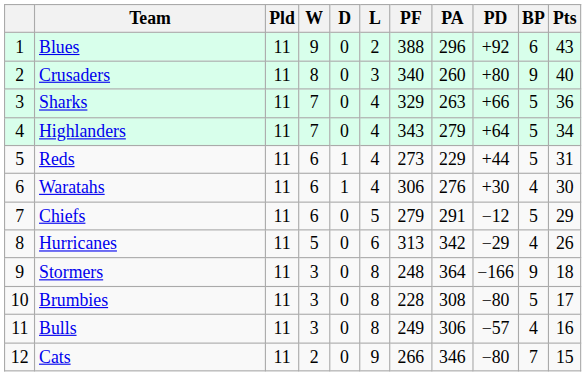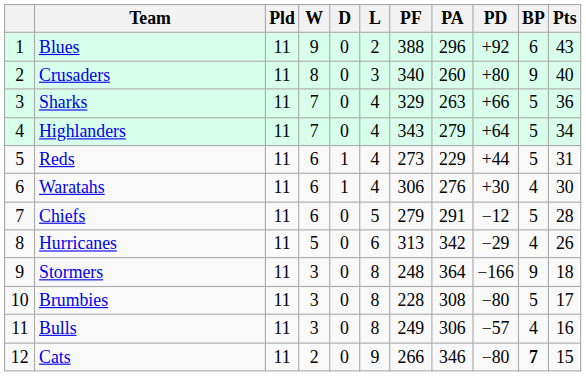 <table class="wikitable sortable" style="text-align:center">
 <tr>
 <th width="20"></th>
 <th width="200">Team</th>
 <th width="20">Pld</th>
 <th width="20">W</th>
 <th width="20">D</th>
 <th width="20">L</th>
 <th width="30">PF</th>
 <th width="30">PA</th>
 <th width="30">PD</th>
 <th width="20">BP</th>
 <th width="20">Pts</th>
 </tr>
 <tr bgcolor=#d8ffeb>
 <td>1</td>
 <td align=left> <a href='#'>Blues</a></td>
 <td>11</td>
 <td>9</td>
 <td>0</td>
 <td>2</td>
 <td>388</td>
 <td>296</td>
 <td>+92</td>
 <td>6</td>
 <td>43</td>
 </tr>
 <tr bgcolor=#d8ffeb>
 <td>2</td>
 <td align=left> <a href='#'>Crusaders</a></td>
 <td>11</td>
 <td>8</td>
 <td>0</td>
 <td>3</td>
 <td>340</td>
 <td>260</td>
 <td>+80</td>
 <td>9</td>
 <td>40</td>
 </tr>
 <tr bgcolor=#d8ffeb>
 <td>3</td>
 <td align=left> <a href='#'>Sharks</a></td>
 <td>11</td>
 <td>7</td>
 <td>0</td>
 <td>4</td>
 <td>329</td>
 <td>263</td>
 <td>+66</td>
 <td>5</td>
 <td>36</td>
 </tr>
 <tr bgcolor=#d8ffeb>
 <td>4</td>
 <td align=left> <a href='#'>Highlanders</a></td>
 <td>11</td>
 <td>7</td>
 <td>0</td>
 <td>4</td>
 <td>343</td>
 <td>279</td>
 <td>+64</td>
 <td>5</td>
 <td>34</td>
 </tr>
 <tr>
 <td>5</td>
 <td align=left> <a href='#'>Reds</a></td>
 <td>11</td>
 <td>6</td>
 <td>1</td>
 <td>4</td>
 <td>273</td>
 <td>229</td>
 <td>+44</td>
 <td>5</td>
 <td>31</td>
 </tr>
 <tr>
 <td>6</td>
 <td align=left> <a href='#'>Waratahs</a></td>
 <td>11</td>
 <td>6</td>
 <td>1</td>
 <td>4</td>
 <td>306</td>
 <td>276</td>
 <td>+30</td>
 <td>4</td>
 <td>30</td>
 </tr>
 <tr>
 <td>7</td>
 <td align=left> <a href='#'>Chiefs</a></td>
 <td>11</td>
 <td>6</td>
 <td>0</td>
 <td>5</td>
 <td>279</td>
 <td>291</td>
 <td>−12</td>
 <td>5</td>
-<td>29</td>
+<td>28</td>
 </tr>
 <tr>
 <td>8</td>
 <td align=left> <a href='#'>Hurricanes</a></td>
 <td>11</td>
 <td>5</td>
 <td>0</td>
 <td>6</td>
 <td>313</td>
 <td>342</td>
 <td>−29</td>
 <td>4</td>
 <td>26</td>
 </tr>
 <tr>
 <td>9</td>
 <td align=left> <a href='#'>Stormers</a></td>
 <td>11</td>
 <td>3</td>
 <td>0</td>
 <td>8</td>
 <td>248</td>
 <td>364</td>
 <td>−166</td>
 <td>9</td>
 <td>18</td>
 </tr>
 <tr>
 <td>10</td>
 <td align=left> <a href='#'>Brumbies</a></td>
 <td>11</td>
 <td>3</td>
 <td>0</td>
 <td>8</td>
 <td>228</td>
 <td>308</td>
 <td>−80</td>
 <td>5</td>
 <td>17</td>
 </tr>
 <tr>
 <td>11</td>
 <td align=left> <a href='#'>Bulls</a></td>
 <td>11</td>
 <td>3</td>
 <td>0</td>
 <td>8</td>
 <td>249</td>
 <td>306</td>
 <td>−57</td>
 <td>4</td>
 <td>16</td>
 </tr>
 <tr>
 <td>12</td>
 <td align=left> <a href='#'>Cats</a></td>
 <td>11</td>
 <td>2</td>
 <td>0</td>
 <td>9</td>
 <td>266</td>
 <td>346</td>
 <td>−80</td>
-<td>7</td>
+<td><strong>7</strong></td>
 <td>15</td>
 </tr>
 </table>
